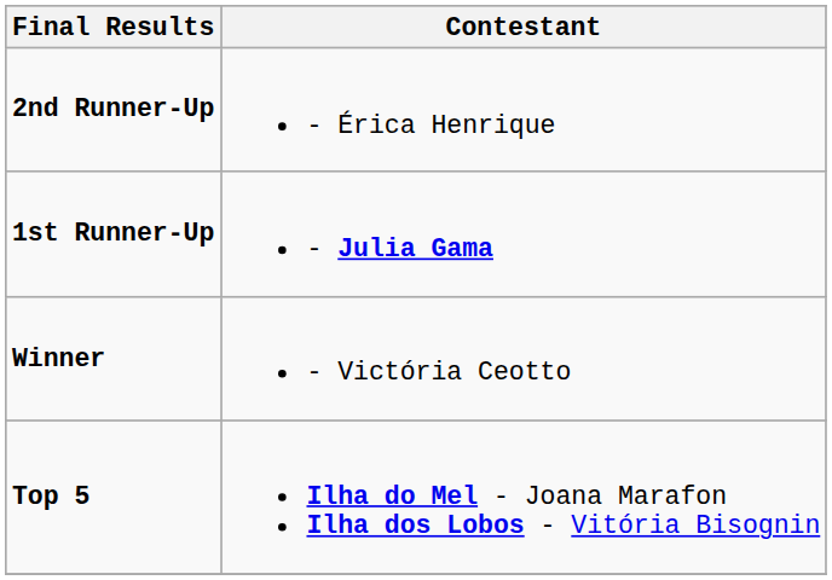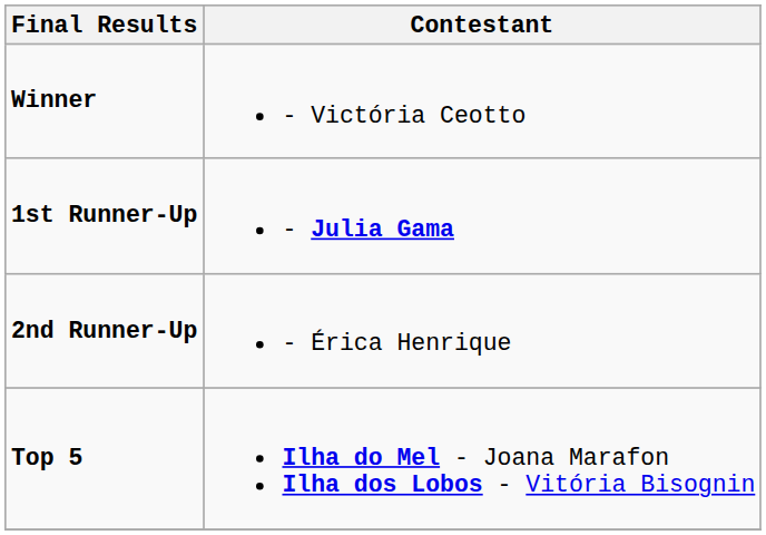 <table class="wikitable">
 <tr>
 <th>Final Results</th>
 <th>Contestant</th>
 </tr>
 <tr>
-<td><strong>2nd Runner-Up</strong></td>
-<td><br><ul><li><strong></strong> - Érica Henrique</li></ul></td>
+<td><strong>Winner</strong></td>
+<td><br><ul><li><strong></strong> - Victória Ceotto</li></ul></td>
 </tr>
 <tr>
 <td><strong>1st Runner-Up</strong></td>
 <td><br><ul><li><strong></strong> - <strong><a href='#'>Julia Gama</a></strong></li></ul></td>
 </tr>
 <tr>
-<td><strong>Winner</strong></td>
-<td><br><ul><li><strong></strong> - Victória Ceotto</li></ul></td>
+<td><strong>2nd Runner-Up</strong></td>
+<td><br><ul><li><strong></strong> - Érica Henrique</li></ul></td>
 </tr>
 <tr>
 <td><strong>Top 5</strong></td>
 <td><br><ul><li><strong> <a href='#'>Ilha do Mel</a></strong> - Joana Marafon</li><li><strong> <a href='#'>Ilha dos Lobos</a></strong> - <a href='#'>Vitória Bisognin</a></li></ul></td>
 </tr>
 <tr>
 </tr>
 </table>
